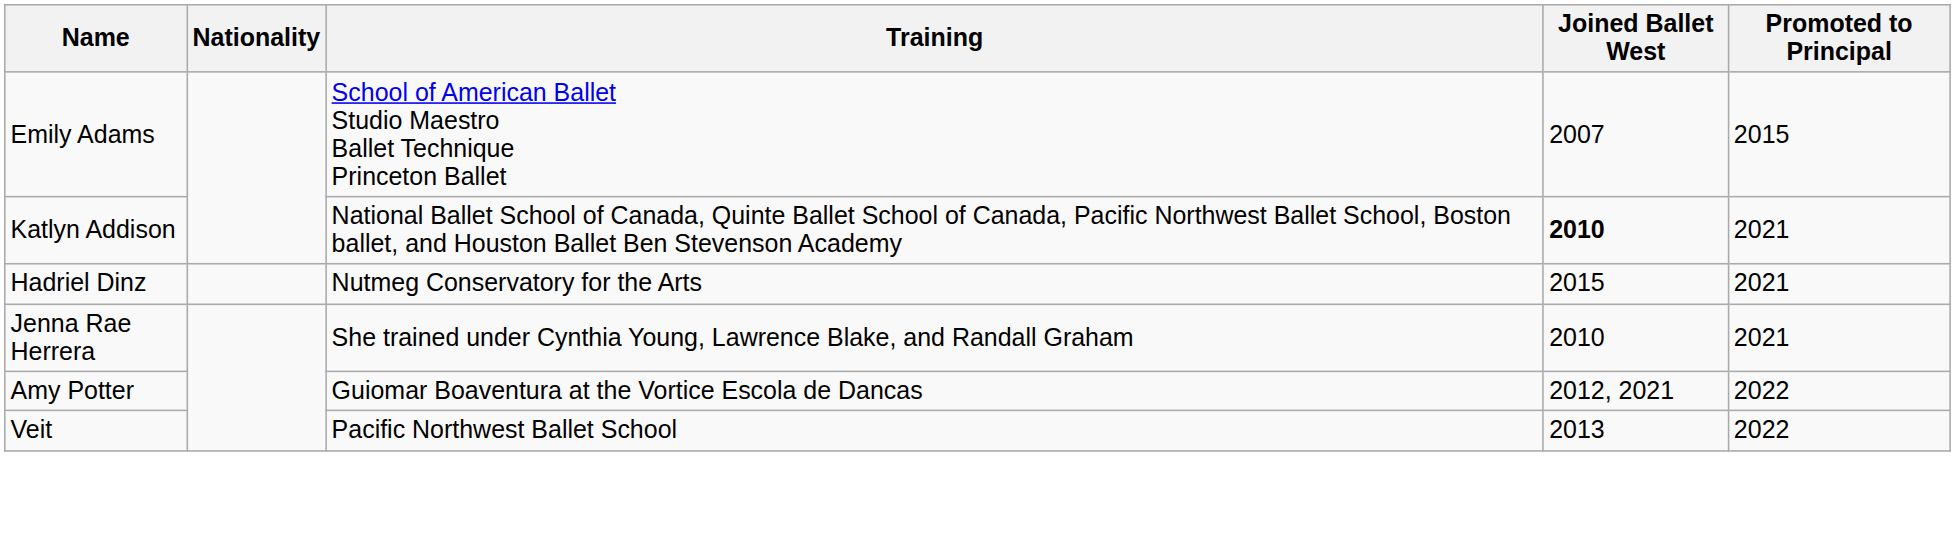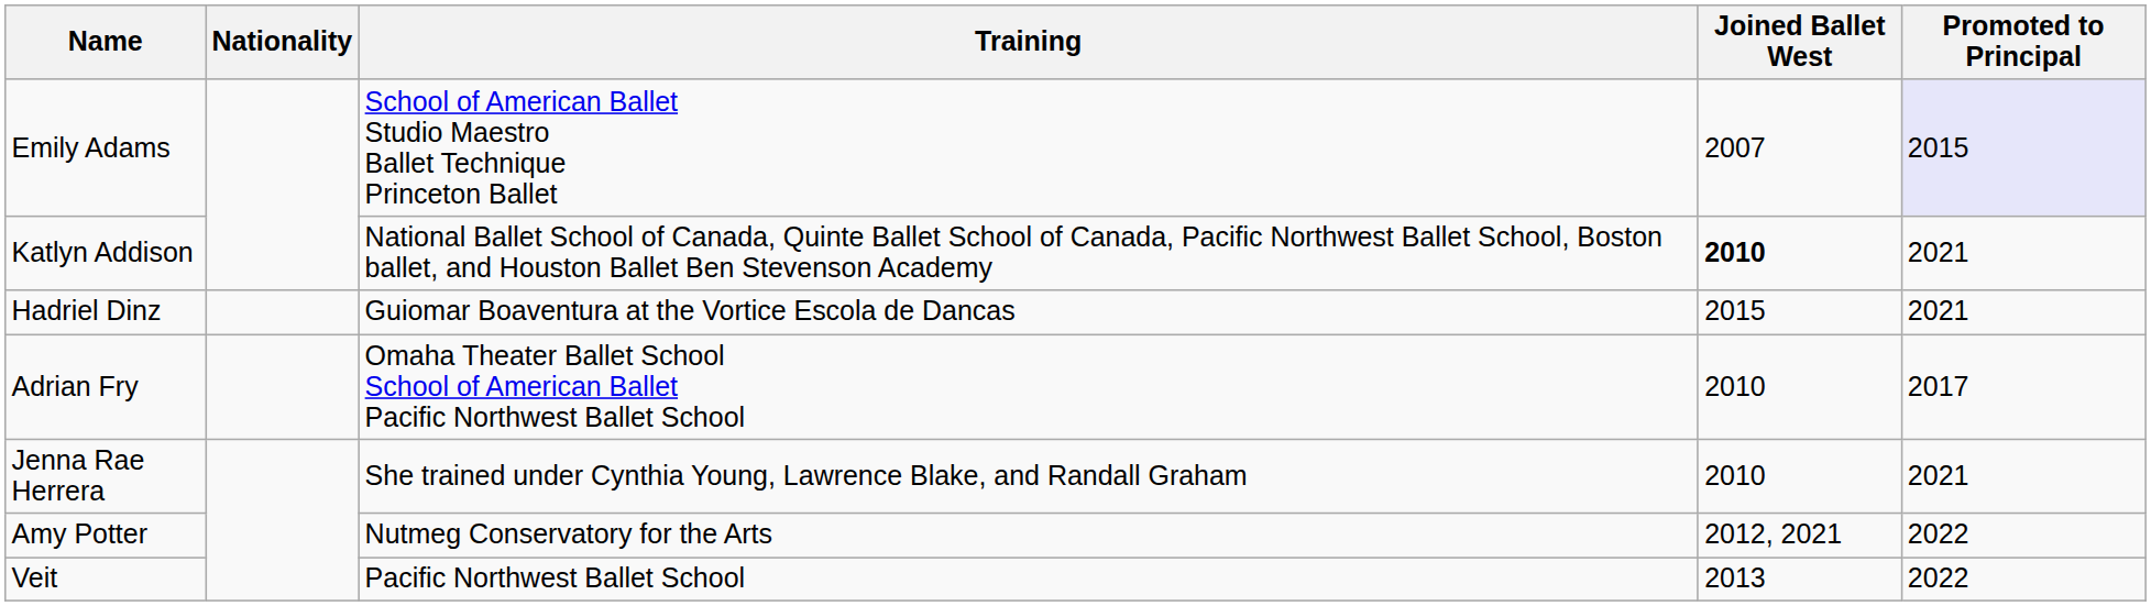 <table class="wikitable">
 <tr>
 <th>Name</th>
 <th>Nationality</th>
 <th>Training</th>
 <th>Joined Ballet West</th>
 <th>Promoted to Principal</th>
 </tr>
 <tr>
 <td> Emily Adams</td>
 <td rowspan="2"></td>
 <td><a href='#'>School of American Ballet</a><br>Studio Maestro<br>Ballet Technique<br>Princeton Ballet</td>
 <td>2007</td>
-<td>2015</td>
+<td style="background: lavender;">2015</td>
 </tr>
 <tr>
 <td> Katlyn Addison</td>
 <td>National Ballet School of Canada, Quinte Ballet School of Canada, Pacific Northwest Ballet School, Boston ballet, and Houston Ballet Ben Stevenson Academy</td>
 <td><strong>2010</strong></td>
 <td>2021</td>
 </tr>
 <tr>
 <td> Hadriel Dinz</td>
 <td></td>
-<td>Nutmeg Conservatory for the Arts</td>
+<td>Guiomar Boaventura at the Vortice Escola de Dancas</td>
 <td>2015</td>
 <td>2021</td>
+</tr>
+<tr>
+<td> Adrian Fry</td>
+<td></td>
+<td>Omaha Theater Ballet School<br><a href='#'>School of American Ballet</a><br>Pacific Northwest Ballet School</td>
+<td>2010</td>
+<td>2017</td>
 </tr>
 <tr>
 <td> Jenna Rae Herrera</td>
 <td rowspan="3"></td>
 <td>She trained under Cynthia Young, Lawrence Blake, and Randall Graham</td>
 <td>2010</td>
 <td>2021</td>
 </tr>
 <tr>
 <td> Amy Potter</td>
-<td>Guiomar Boaventura at the Vortice Escola de Dancas</td>
+<td>Nutmeg Conservatory for the Arts</td>
 <td>2012, 2021</td>
 <td>2022</td>
 </tr>
 <tr>
 <td> Veit</td>
 <td>Pacific Northwest Ballet School</td>
 <td>2013</td>
 <td>2022</td>
 </tr>
 </table>
